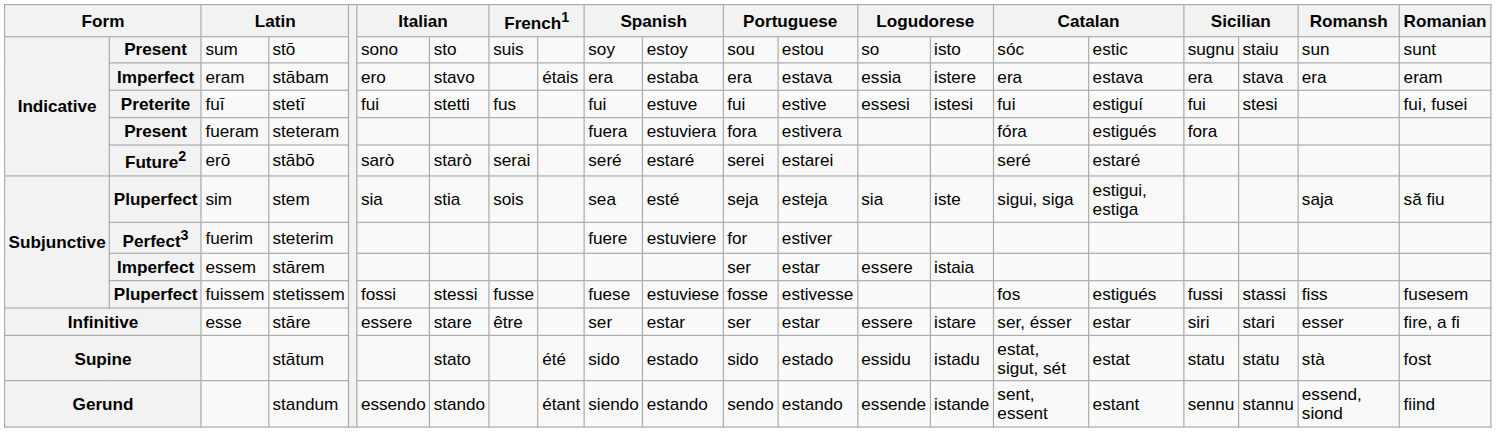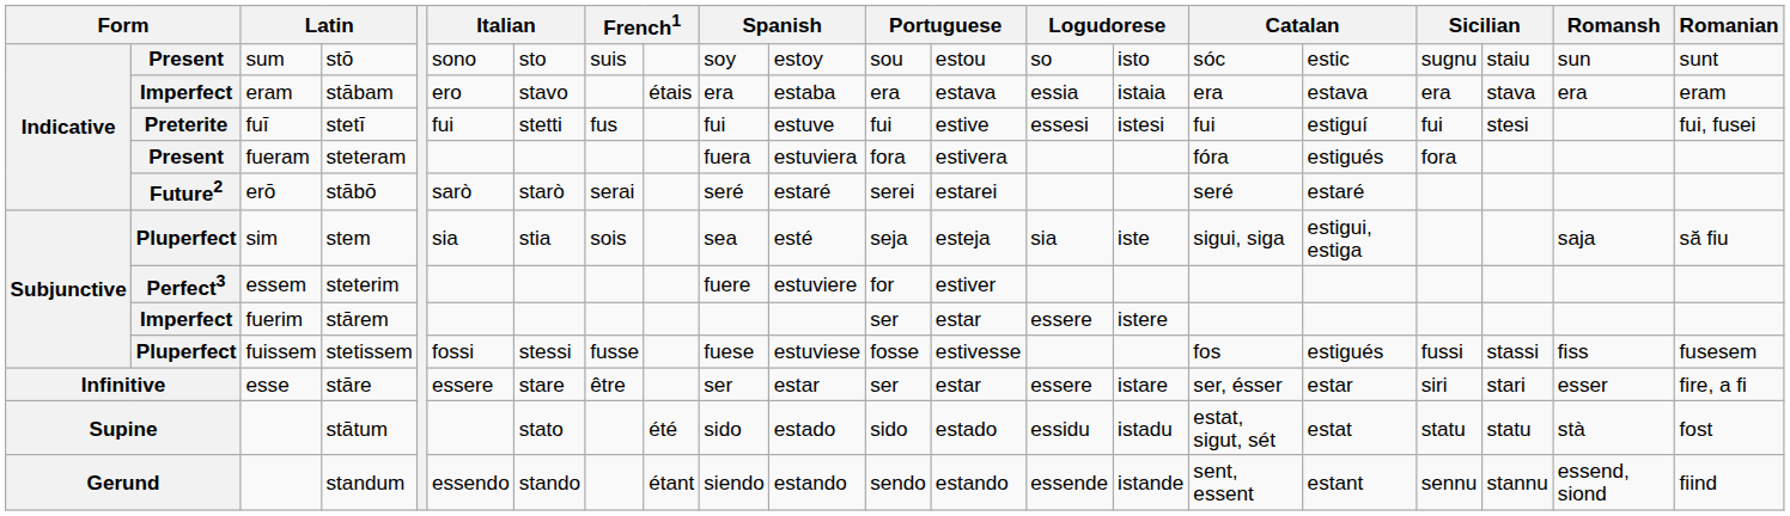 <table class="wikitable" style="font-size: 90%">
 <tr>
 <th colspan="2">Form</th>
 <th colspan="2">Latin</th>
 <th rowspan="13"></th>
 <th colspan="2">Italian</th>
 <th colspan="2">French<sup>1</sup></th>
 <th colspan="2">Spanish</th>
 <th colspan="2">Portuguese</th>
 <th colspan="2">Logudorese</th>
 <th colspan="2">Catalan</th>
 <th colspan="2">Sicilian</th>
 <th colspan="1">Romansh</th>
 <th colspan="1">Romanian</th>
 </tr>
 <tr>
 <th rowspan="5">Indicative</th>
 <th><strong>Present</strong></th>
 <td>sum</td>
 <td>stō</td>
 <td>sono</td>
 <td>sto</td>
 <td>suis</td>
 <td></td>
 <td>soy</td>
 <td>estoy</td>
 <td>sou</td>
 <td>estou</td>
 <td>so</td>
 <td>isto</td>
 <td>sóc</td>
 <td>estic</td>
 <td>sugnu</td>
 <td>staiu</td>
 <td>sun</td>
 <td>sunt</td>
 </tr>
 <tr>
 <th><strong>Imperfect</strong></th>
 <td>eram</td>
 <td>stābam</td>
 <td>ero</td>
 <td>stavo</td>
 <td></td>
 <td>étais</td>
 <td>era</td>
 <td>estaba</td>
 <td>era</td>
 <td>estava</td>
 <td>essia</td>
-<td>istere</td>
+<td>istaia</td>
 <td>era</td>
 <td>estava</td>
 <td>era</td>
 <td>stava</td>
 <td>era</td>
 <td>eram</td>
 </tr>
 <tr>
 <th><strong>Preterite</strong></th>
 <td>fuī</td>
 <td>stetī</td>
 <td>fui</td>
 <td>stetti</td>
 <td>fus</td>
 <td></td>
 <td>fui</td>
 <td>estuve</td>
 <td>fui</td>
 <td>estive</td>
 <td>essesi</td>
 <td>istesi</td>
 <td>fui</td>
 <td>estiguí</td>
 <td>fui</td>
 <td>stesi</td>
 <td></td>
 <td>fui,  fusei</td>
 </tr>
 <tr>
 <th><strong>Present</strong></th>
 <td>fueram</td>
 <td>steteram</td>
 <td></td>
 <td></td>
 <td></td>
 <td></td>
 <td>fuera</td>
 <td>estuviera</td>
 <td>fora</td>
 <td>estivera</td>
 <td></td>
 <td></td>
 <td>fóra</td>
 <td>estigués</td>
 <td>fora</td>
 <td></td>
 <td></td>
 <td></td>
 </tr>
 <tr>
 <th><strong>Future</strong><sup>2</sup></th>
 <td>erō</td>
 <td>stābō</td>
 <td>sarò</td>
 <td>starò</td>
 <td>serai</td>
 <td></td>
 <td>seré</td>
 <td>estaré</td>
 <td>serei</td>
 <td>estarei</td>
 <td></td>
 <td></td>
 <td>seré</td>
 <td>estaré</td>
 <td></td>
 <td></td>
 <td></td>
 <td></td>
 </tr>
 <tr>
 <th rowspan="4">Subjunctive</th>
 <th><strong>Pluperfect</strong></th>
 <td>sim</td>
 <td>stem</td>
 <td>sia</td>
 <td>stia</td>
 <td>sois</td>
 <td></td>
 <td>sea</td>
 <td>esté</td>
 <td>seja</td>
 <td>esteja</td>
 <td>sia</td>
 <td>iste</td>
 <td>sigui, siga</td>
 <td>estigui, estiga</td>
 <td></td>
 <td></td>
 <td>saja</td>
 <td>să fiu</td>
 </tr>
 <tr>
 <th><strong>Perfect</strong><sup>3</sup></th>
-<td>fuerim</td>
+<td>essem</td>
 <td>steterim</td>
 <td></td>
 <td></td>
 <td></td>
 <td></td>
 <td>fuere</td>
 <td>estuviere</td>
 <td>for</td>
 <td>estiver</td>
 <td></td>
 <td></td>
 <td></td>
 <td></td>
 <td></td>
 <td></td>
 <td></td>
 <td></td>
 </tr>
 <tr>
 <th><strong>Imperfect</strong></th>
-<td>essem</td>
+<td>fuerim</td>
 <td>stārem</td>
 <td></td>
 <td></td>
 <td></td>
 <td></td>
 <td></td>
 <td></td>
 <td>ser</td>
 <td>estar</td>
 <td>essere</td>
-<td>istaia</td>
+<td>istere</td>
 <td></td>
 <td></td>
 <td></td>
 <td></td>
 <td></td>
 <td></td>
 </tr>
 <tr>
 <th><strong>Pluperfect</strong></th>
 <td>fuissem</td>
 <td>stetissem</td>
 <td>fossi</td>
 <td>stessi</td>
 <td>fusse</td>
 <td></td>
 <td>fuese</td>
 <td>estuviese</td>
 <td>fosse</td>
 <td>estivesse</td>
 <td></td>
 <td></td>
 <td>fos</td>
 <td>estigués</td>
 <td>fussi</td>
 <td>stassi</td>
 <td>fiss</td>
 <td>fusesem</td>
 </tr>
 <tr>
 <th colspan="2"><strong>Infinitive</strong></th>
 <td>esse</td>
 <td>stāre</td>
 <td>essere</td>
 <td>stare</td>
 <td>être</td>
 <td></td>
 <td>ser</td>
 <td>estar</td>
 <td>ser</td>
 <td>estar</td>
 <td>essere</td>
 <td>istare</td>
 <td>ser, ésser</td>
 <td>estar</td>
 <td>siri</td>
 <td>stari</td>
 <td>esser</td>
 <td>fire, a fi</td>
 </tr>
 <tr>
 <th colspan="2"><strong>Supine</strong></th>
 <td></td>
 <td>stātum</td>
 <td></td>
 <td>stato</td>
 <td></td>
 <td>été</td>
 <td>sido</td>
 <td>estado</td>
 <td>sido</td>
 <td>estado</td>
 <td>essidu</td>
 <td>istadu</td>
 <td>estat, sigut, sét</td>
 <td>estat</td>
 <td>statu</td>
 <td>statu</td>
 <td>stà</td>
 <td>fost</td>
 </tr>
 <tr>
 <th colspan="2"><strong>Gerund</strong></th>
 <td></td>
 <td>standum</td>
 <td>essendo</td>
 <td>stando</td>
 <td></td>
 <td>étant</td>
 <td>siendo</td>
 <td>estando</td>
 <td>sendo</td>
 <td>estando</td>
 <td>essende</td>
 <td>istande</td>
 <td>sent, essent</td>
 <td>estant</td>
 <td>sennu</td>
 <td>stannu</td>
 <td>essend, siond</td>
 <td>fiind</td>
 </tr>
 </table>
